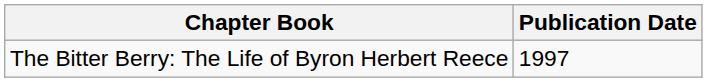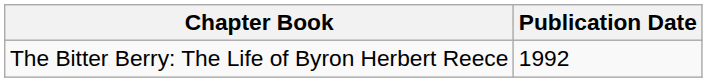 <table class="wikitable">
 <tr>
 <th>Chapter Book</th>
 <th>Publication Date</th>
 </tr>
 <tr>
 <td>The Bitter Berry: The Life of Byron Herbert Reece</td>
-<td>1997</td>
+<td>1992</td>
 </tr>
 </table>
